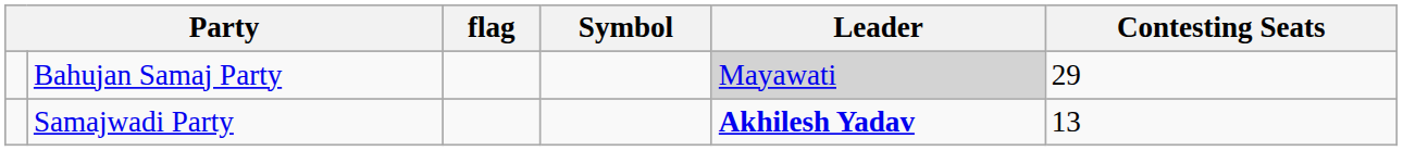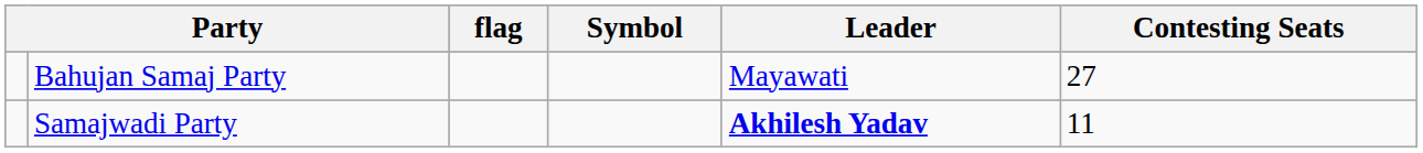 <table class="wikitable" width="60%">
 <tr>
 <th colspan="2">Party</th>
 <th>flag</th>
 <th>Symbol</th>
 <th>Leader</th>
 <th>Contesting Seats</th>
 </tr>
 <tr>
 <td></td>
 <td><a href='#'>Bahujan Samaj Party</a></td>
 <td></td>
 <td></td>
-<td style="background: lightgrey;"><a href='#'>Mayawati</a></td>
-<td>29</td>
+<td><a href='#'>Mayawati</a></td>
+<td>27</td>
 </tr>
 <tr>
 <td></td>
 <td><a href='#'>Samajwadi Party</a></td>
 <td></td>
 <td></td>
 <td><strong><a href='#'>Akhilesh Yadav</a></strong></td>
-<td>13</td>
+<td>11</td>
 </tr>
 </table>
